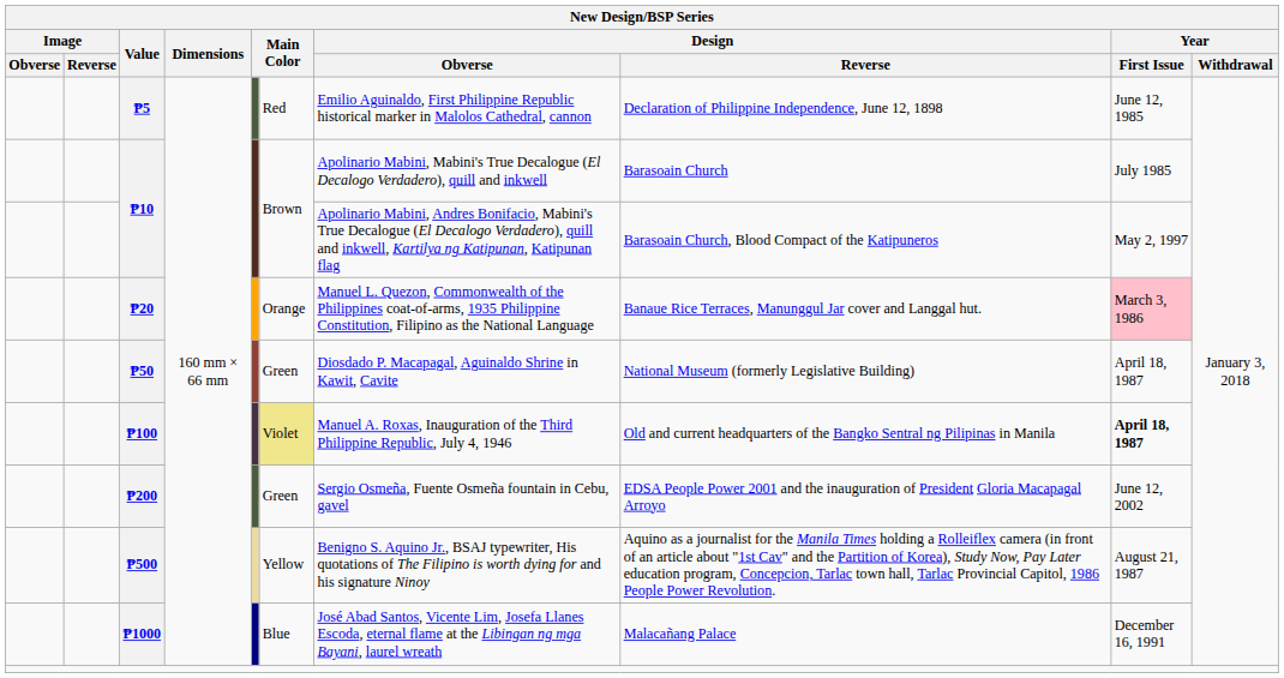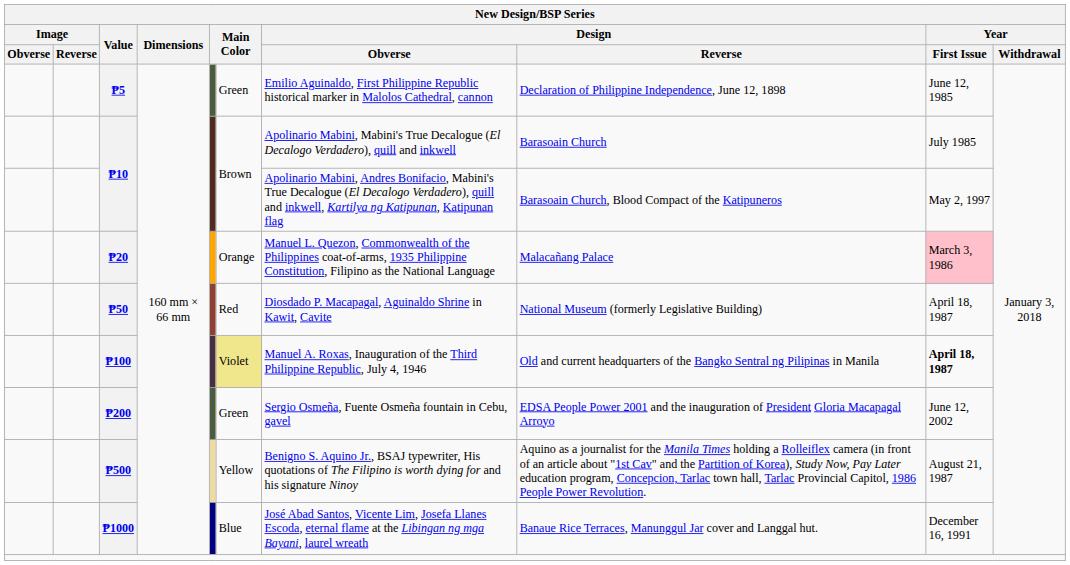 <table class="wikitable"  style="margin:auto; font-size:90%;">
 <tr>
 <th colspan="10">New Design/BSP Series</th>
 </tr>
 <tr>
 <th colspan="2">Image</th>
 <th rowspan="2">Value</th>
 <th rowspan="2">Dimensions</th>
 <th rowspan="2" colspan="2">Main Color</th>
 <th colspan="2">Design</th>
 <th colspan="2">Year</th>
 </tr>
 <tr>
 <th>Obverse</th>
 <th>Reverse</th>
 <th>Obverse</th>
 <th>Reverse</th>
 <th>First Issue</th>
 <th>Withdrawal</th>
 </tr>
 <tr style="height:62px">
 <td style="text-align:center;"></td>
 <td style="text-align:center;"></td>
 <th><a href='#'>₱5</a></th>
 <td rowspan="9" style="text-align:center;">160 mm × 66 mm</td>
 <td style="text-align:center; background:#4A5C3D;"></td>
-<td>Red</td>
+<td>Green</td>
 <td><a href='#'>Emilio Aguinaldo</a>, <a href='#'>First Philippine Republic</a> historical marker in <a href='#'>Malolos Cathedral</a>, <a href='#'>cannon</a></td>
 <td><a href='#'>Declaration of Philippine Independence</a>, June 12, 1898</td>
 <td>June 12, 1985</td>
 <td style="text-align:center;" rowspan=9>January 3, 2018</td>
 </tr>
 <tr style="height:62px">
 <td style="text-align:center;"></td>
 <td style="text-align:center;"></td>
 <th rowspan="2"><a href='#'>₱10</a></th>
 <td rowspan="2" style="text-align:center; background:#502a1e;"></td>
 <td rowspan="2">Brown</td>
 <td><a href='#'>Apolinario Mabini</a>, Mabini's True Decalogue (<em>El Decalogo Verdadero</em>), <a href='#'>quill</a> and <a href='#'>inkwell</a></td>
 <td><a href='#'>Barasoain Church</a></td>
 <td>July 1985</td>
 </tr>
 <tr style="height:62px">
 <td style="text-align:center;"></td>
 <td style="text-align:center;"></td>
 <td><a href='#'>Apolinario Mabini</a>, <a href='#'>Andres Bonifacio</a>, Mabini's True Decalogue (<em>El Decalogo Verdadero</em>), <a href='#'>quill</a> and <a href='#'>inkwell</a>, <em><a href='#'>Kartilya ng Katipunan</a></em>, <a href='#'>Katipunan flag</a></td>
 <td><a href='#'>Barasoain Church</a>, Blood Compact of the <a href='#'>Katipuneros</a></td>
 <td>May 2, 1997</td>
 </tr>
 <tr style="height:62px">
 <td style="text-align:center;"></td>
 <td style="text-align:center;"></td>
 <th><a href='#'>₱20</a></th>
 <td style="text-align:center; background:orange;"></td>
 <td>Orange</td>
 <td><a href='#'>Manuel L. Quezon</a>, <a href='#'>Commonwealth of the Philippines</a> coat-of-arms, <a href='#'>1935 Philippine Constitution</a>, Filipino as the National Language</td>
-<td><a href='#'>Banaue Rice Terraces</a>, <a href='#'>Manunggul Jar</a> cover and Langgal hut.</td>
+<td><a href='#'>Malacañang Palace</a></td>
 <td style="background: pink;">March 3, 1986</td>
 </tr>
 <tr style="height:62px">
 <td style="text-align:center;"></td>
 <td style="text-align:center;"></td>
 <th><a href='#'>₱50</a></th>
 <td style="text-align:center; background:#8F4034;"></td>
-<td>Green</td>
+<td>Red</td>
 <td><a href='#'>Diosdado P. Macapagal</a>, <a href='#'>Aguinaldo Shrine</a> in <a href='#'>Kawit</a>, <a href='#'>Cavite</a></td>
 <td><a href='#'>National Museum</a> (formerly Legislative Building)</td>
 <td>April 18, 1987</td>
 </tr>
 <tr style="height:62px">
 <td style="text-align:center;"></td>
 <td style="text-align:center;"></td>
 <th><a href='#'>₱100</a></th>
 <td style="text-align:center; background:#463041 ;"></td>
 <td style="background: khaki;">Violet</td>
 <td><a href='#'>Manuel A. Roxas</a>, Inauguration of the <a href='#'>Third Philippine Republic</a>, July 4, 1946</td>
 <td><a href='#'>Old</a> and current headquarters of the <a href='#'>Bangko Sentral ng Pilipinas</a> in Manila</td>
 <td><strong>April 18, 1987</strong></td>
 </tr>
 <tr style="height:62px">
 <td style="text-align:center;"></td>
 <td style="text-align:center;"></td>
 <th><a href='#'>₱200</a></th>
 <td style="text-align:center; background:#4A5C3D;"></td>
 <td>Green</td>
 <td><a href='#'>Sergio Osmeña</a>, Fuente Osmeña fountain in Cebu, <a href='#'>gavel</a></td>
 <td><a href='#'>EDSA People Power 2001</a> and the inauguration of <a href='#'>President</a> <a href='#'>Gloria Macapagal Arroyo</a></td>
 <td>June 12, 2002</td>
 </tr>
 <tr style="height:62px">
 <td style="text-align:center;"></td>
 <td style="text-align:center;"></td>
 <th><a href='#'>₱500</a></th>
 <td style="text-align:center; background:#eedba3;"></td>
 <td>Yellow</td>
 <td><a href='#'>Benigno S. Aquino Jr.</a>, BSAJ typewriter, His quotations of <em>The Filipino is worth dying for</em> and his signature <em>Ninoy</em></td>
 <td>Aquino as a journalist for the <em><a href='#'>Manila Times</a></em> holding a <a href='#'>Rolleiflex</a> camera (in front of an article about "<a href='#'>1st Cav</a>" and the <a href='#'>Partition of Korea</a>), <em>Study Now, Pay Later</em> education program, <a href='#'>Concepcion, Tarlac</a> town hall, <a href='#'>Tarlac</a> Provincial Capitol, <a href='#'>1986 People Power Revolution</a>.</td>
 <td>August 21, 1987</td>
 </tr>
 <tr style="height:62px">
 <td style="text-align:center;"></td>
 <td style="text-align:center;"></td>
 <th><a href='#'>₱1000</a></th>
 <td style="text-align:center; background:#000080;"></td>
 <td>Blue</td>
 <td><a href='#'>José Abad Santos</a>, <a href='#'>Vicente Lim</a>, <a href='#'>Josefa Llanes Escoda</a>, <a href='#'>eternal flame</a> at the <em><a href='#'>Libingan ng mga Bayani</a></em>, <a href='#'>laurel wreath</a></td>
-<td><a href='#'>Malacañang Palace</a></td>
+<td><a href='#'>Banaue Rice Terraces</a>, <a href='#'>Manunggul Jar</a> cover and Langgal hut.</td>
 <td>December 16, 1991</td>
 </tr>
 <tr>
 <td colspan="10"></td>
 </tr>
 </table>
